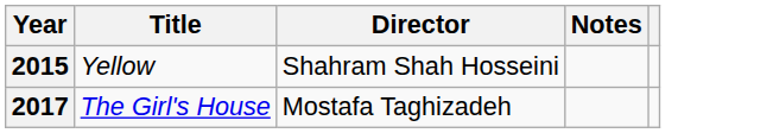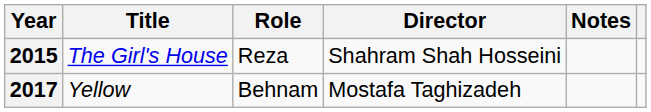 <table class="wikitable plainrowheaders sortable"  style=font-size:100%>
 <tr>
 <th scope="col">Year</th>
 <th scope="col">Title</th>
+<th scope="col">Role</th>
 <th scope="col">Director</th>
 <th scope="col" class="unsortable">Notes</th>
 <th scope="col" class="unsortable"></th>
 </tr>
 <tr>
 <th scope=row>2015</th>
-<td><em>Yellow</em></td>
+<td><em><a href='#'>The Girl's House</a></em></td>
+<td>Reza</td>
 <td>Shahram Shah Hosseini</td>
 <td></td>
 <td></td>
 </tr>
 <tr>
 <th scope=row>2017</th>
-<td><em><a href='#'>The Girl's House</a></em></td>
+<td><em>Yellow</em></td>
+<td>Behnam</td>
 <td>Mostafa Taghizadeh</td>
 <td></td>
 <td></td>
 </tr>
 </table>
